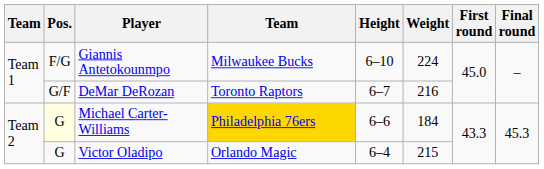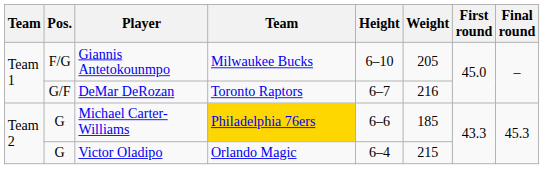 <table class="wikitable">
 <tr>
 <th>Team</th>
 <th>Pos.</th>
 <th style="width:150px;">Player</th>
 <th width=175>Team</th>
 <th>Height</th>
 <th>Weight</th>
 <th>First round</th>
 <th>Final round</th>
 </tr>
 <tr>
 <td rowspan=2>Team 1</td>
 <td style="text-align:center">F/G</td>
 <td><a href='#'>Giannis Antetokounmpo</a></td>
 <td><a href='#'>Milwaukee Bucks</a></td>
 <td align=center>6–10</td>
-<td align=center>224</td>
+<td align=center>205</td>
 <td style="text-align:center;" rowspan="2">45.0</td>
 <td style="text-align:center;" rowspan="2">–</td>
 </tr>
 <tr>
 <td style="text-align:center">G/F</td>
 <td><a href='#'>DeMar DeRozan</a></td>
 <td><a href='#'>Toronto Raptors</a></td>
 <td align=center>6–7</td>
 <td align=center>216</td>
 </tr>
 <tr>
 <td rowspan=2>Team 2</td>
-<td style="background: lightyellow; text-align:center">G</td>
+<td style="text-align:center">G</td>
 <td><a href='#'>Michael Carter-Williams</a></td>
 <td style="background: gold;"><a href='#'>Philadelphia 76ers</a></td>
 <td align=center>6–6</td>
-<td align=center>184</td>
+<td align=center>185</td>
 <td style="text-align:center;" rowspan="2">43.3</td>
 <td style="text-align:center;" rowspan="2">45.3</td>
 </tr>
 <tr>
 <td style="text-align:center">G</td>
 <td><a href='#'>Victor Oladipo</a></td>
 <td><a href='#'>Orlando Magic</a></td>
 <td align=center>6–4</td>
 <td align=center>215</td>
 </tr>
 </table>
